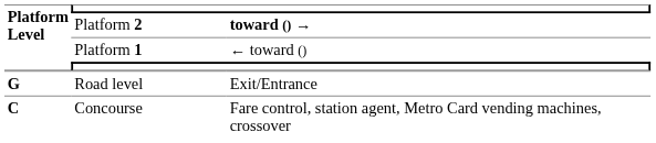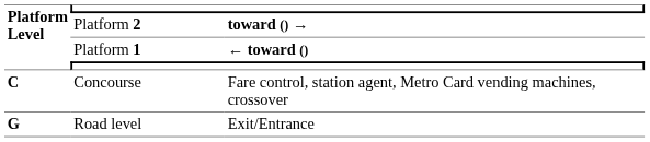 <table border=0 cellspacing=0 cellpadding=3>
 <tr>
 <td style="border-bottom:solid 1px gray;vertical-align:top;border-top:solid 1px gray;" rowspan=4;><strong>Platform Level</strong></td>
 <td style="border-top:solid 1px gray;border-right:solid 2px black;border-left:solid 2px black;border-bottom:solid 2px black;text-align:center;" colspan=2></td>
 </tr>
 <tr>
 <td style="border-bottom:solid 1px gray;" width=150>Platform <span><strong>2</strong></span></td>
 <td style="border-bottom:solid 1px gray;" width=390><strong>  toward  <small>()</small> →</strong></td>
 </tr>
 <tr>
 <td>Platform <span><strong>1</strong></span></td>
-<td>←  toward  <small>()</small></td>
+<td><strong>←  toward  <small>()</small></strong></td>
 </tr>
 <tr>
 <td style="border-top:solid 2px black;border-right:solid 2px black;border-left:solid 2px black;border-bottom:solid 1px gray;text-align:center;" colspan=2></td>
+</tr>
+<tr>
+<td style="vertical-align:top"><strong>C</strong></td>
+<td style="vertical-align:top">Concourse</td>
+<td style="vertical-align:top">Fare control, station agent, Metro Card vending machines, crossover</td>
 </tr>
 <tr>
 <td style="border-bottom:solid 1px gray;border-top:solid 1px gray; vertical-align:top" width=50><strong>G</strong></td>
 <td style="border-top:solid 1px gray;border-bottom:solid 1px gray; vertical-align:top" width=100>Road level</td>
 <td style="border-top:solid 1px gray;border-bottom:solid 1px gray; vertical-align:top" width=420>Exit/Entrance</td>
 </tr>
-<tr>
-<td style="vertical-align:top"><strong>C</strong></td>
-<td style="vertical-align:top">Concourse</td>
-<td style="vertical-align:top">Fare control, station agent, Metro Card vending machines, crossover</td>
-</tr>
 </table>
